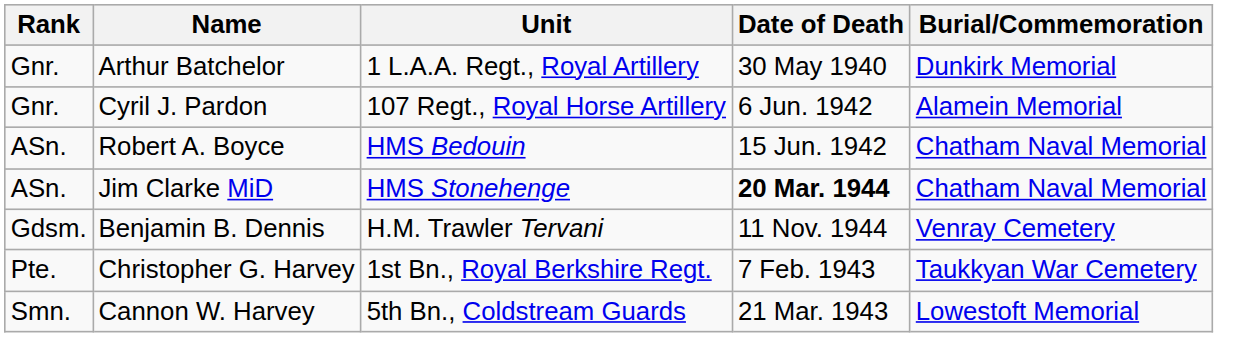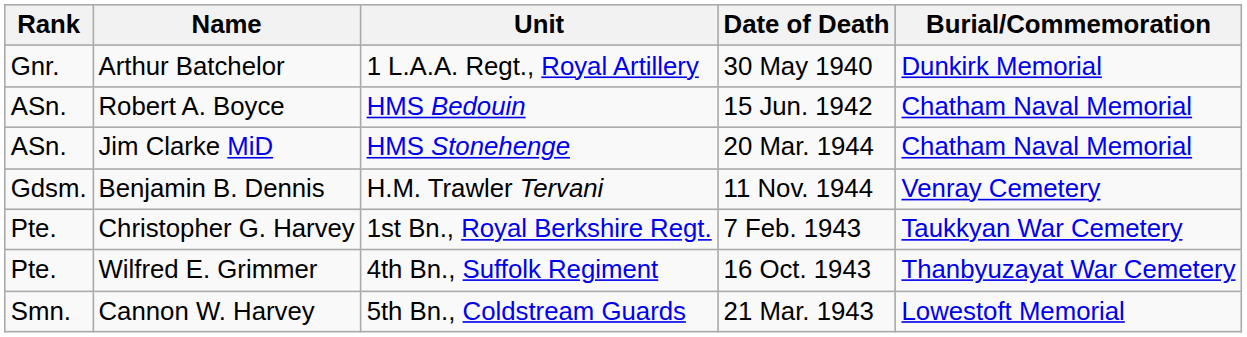 <table class="wikitable">
 <tr>
 <th>Rank</th>
 <th>Name</th>
 <th>Unit</th>
 <th>Date of Death</th>
 <th>Burial/Commemoration</th>
 </tr>
 <tr>
 <td>Gnr.</td>
 <td>Arthur Batchelor</td>
 <td>1 L.A.A. Regt., <a href='#'>Royal Artillery</a></td>
 <td>30 May 1940</td>
 <td><a href='#'>Dunkirk Memorial</a></td>
 </tr>
 <tr>
-<td>Gnr.</td>
-<td>Cyril J. Pardon</td>
-<td>107 Regt., <a href='#'>Royal Horse Artillery</a></td>
-<td>6 Jun. 1942</td>
-<td><a href='#'>Alamein Memorial</a></td>
-</tr>
-<tr>
 <td>ASn.</td>
 <td>Robert A. Boyce</td>
 <td><a href='#'>HMS <em>Bedouin</em></a></td>
 <td>15 Jun. 1942</td>
 <td><a href='#'>Chatham Naval Memorial</a></td>
 </tr>
 <tr>
 <td>ASn.</td>
 <td>Jim Clarke <a href='#'>MiD</a></td>
 <td><a href='#'>HMS <em>Stonehenge</em></a></td>
-<td><strong>20 Mar. 1944</strong></td>
+<td>20 Mar. 1944</td>
 <td><a href='#'>Chatham Naval Memorial</a></td>
 </tr>
 <tr>
 <td>Gdsm.</td>
 <td>Benjamin B. Dennis</td>
 <td>H.M. Trawler <em>Tervani</em></td>
 <td>11 Nov. 1944</td>
 <td><a href='#'>Venray Cemetery</a></td>
 </tr>
 <tr>
 <td>Pte.</td>
 <td>Christopher G. Harvey</td>
 <td>1st Bn., <a href='#'>Royal Berkshire Regt.</a></td>
 <td>7 Feb. 1943</td>
 <td><a href='#'>Taukkyan War Cemetery</a></td>
 </tr>
 <tr>
+<td>Pte.</td>
+<td>Wilfred E. Grimmer</td>
+<td>4th Bn., <a href='#'>Suffolk Regiment</a></td>
+<td>16 Oct. 1943</td>
+<td><a href='#'>Thanbyuzayat War Cemetery</a></td>
+</tr>
+<tr>
 <td>Smn.</td>
 <td>Cannon W. Harvey</td>
 <td>5th Bn., <a href='#'>Coldstream Guards</a></td>
 <td>21 Mar. 1943</td>
 <td><a href='#'>Lowestoft Memorial</a></td>
 </tr>
 </table>
